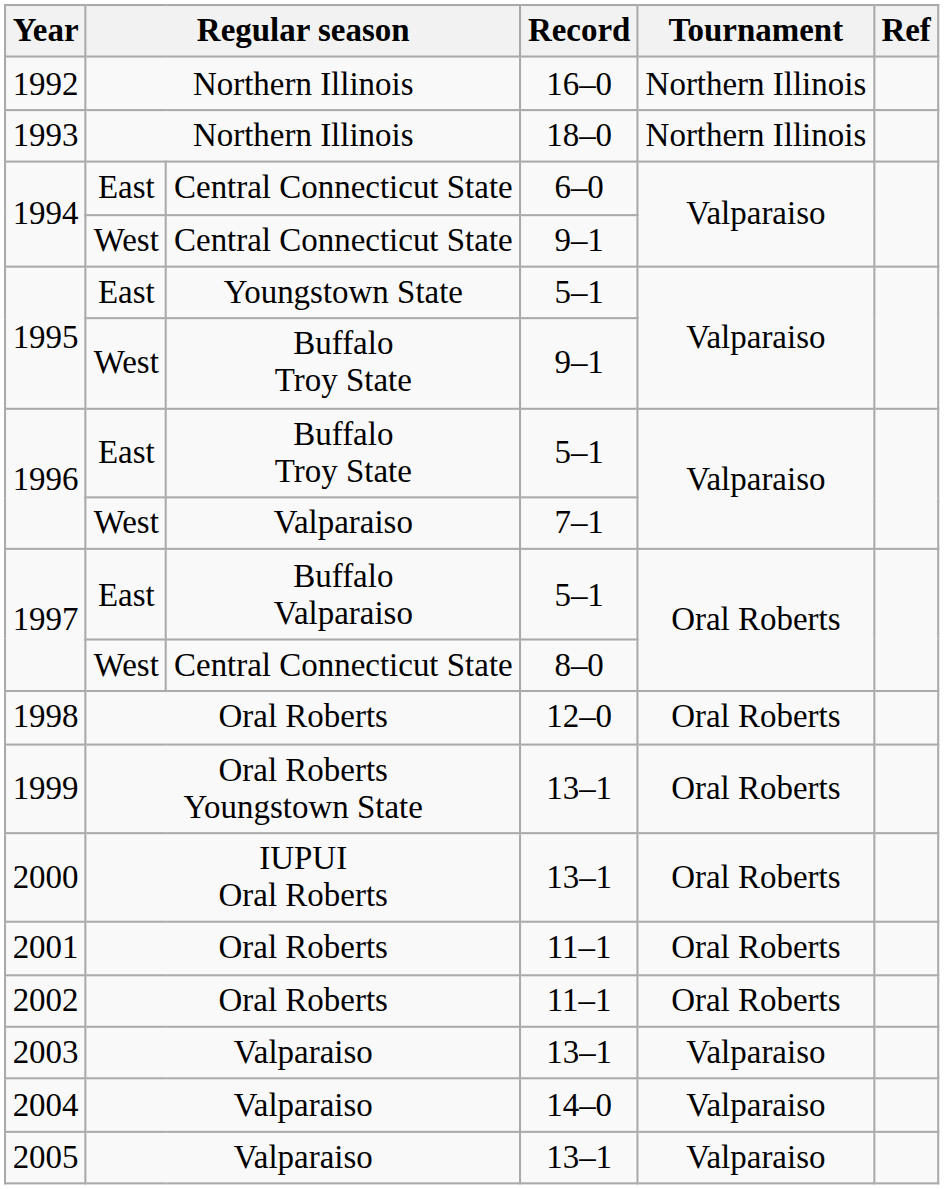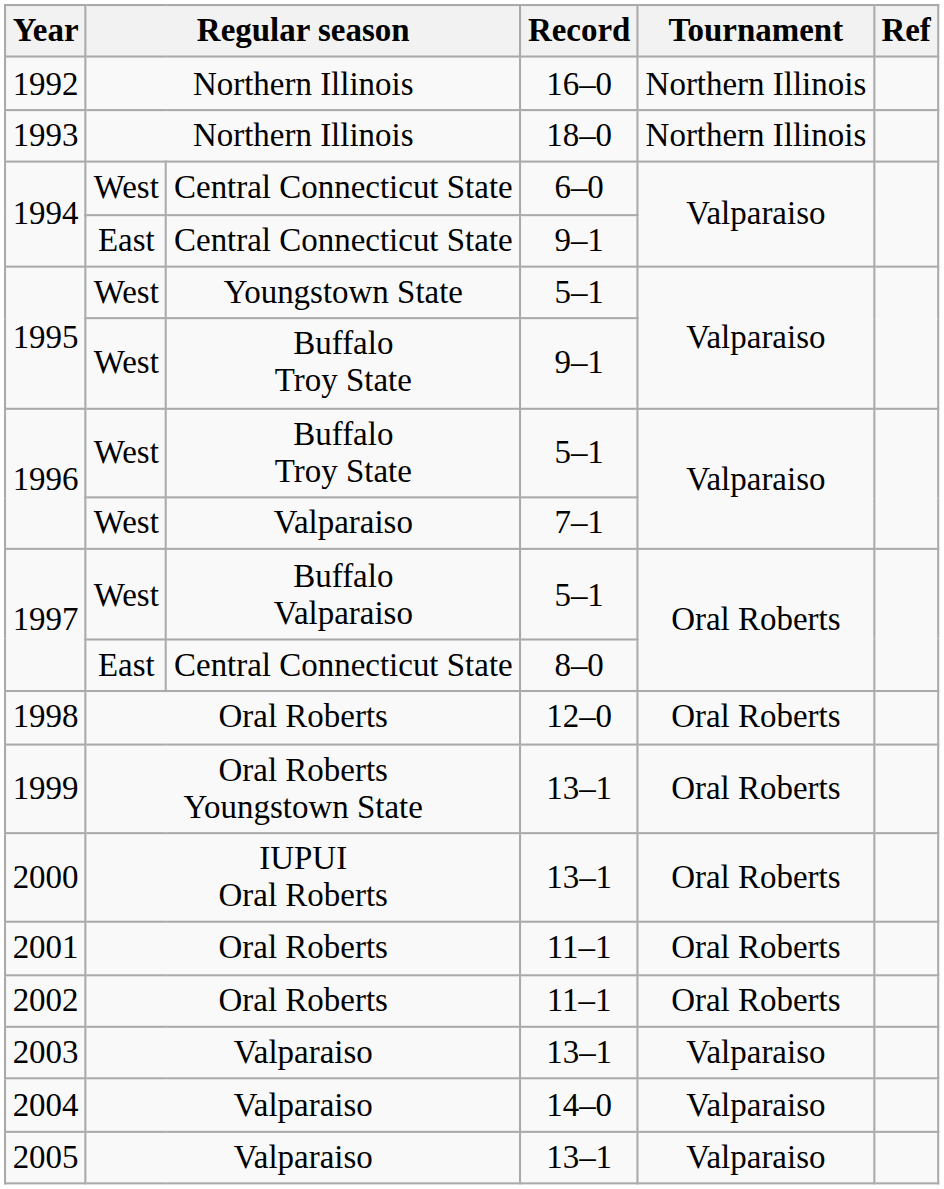 <table class="wikitable" style="text-align:center;" cellspacing="2">
 <tr>
 <th>Year</th>
 <th colspan=2>Regular season</th>
 <th>Record</th>
 <th>Tournament</th>
 <th>Ref</th>
 </tr>
 <tr>
 <td>1992</td>
 <td colspan=2>Northern Illinois</td>
 <td>16–0</td>
 <td>Northern Illinois</td>
 <td></td>
 </tr>
 <tr>
 <td>1993</td>
 <td colspan=2>Northern Illinois</td>
 <td>18–0</td>
 <td>Northern Illinois</td>
 <td></td>
 </tr>
 <tr>
 <td rowspan=2>1994</td>
-<td>East</td>
+<td>West</td>
 <td>Central Connecticut State</td>
 <td>6–0</td>
 <td rowspan=2>Valparaiso</td>
 <td rowspan=2></td>
 </tr>
 <tr>
-<td>West</td>
+<td>East</td>
 <td>Central Connecticut State</td>
 <td>9–1</td>
 </tr>
 <tr>
 <td rowspan=2>1995</td>
-<td>East</td>
+<td>West</td>
 <td>Youngstown State</td>
 <td>5–1</td>
 <td rowspan=2>Valparaiso</td>
 <td rowspan=2></td>
 </tr>
 <tr>
 <td>West</td>
 <td>Buffalo<br>Troy State</td>
 <td>9–1</td>
 </tr>
 <tr>
 <td rowspan=2>1996</td>
-<td>East</td>
+<td>West</td>
 <td>Buffalo<br>Troy State</td>
 <td>5–1</td>
 <td rowspan=2>Valparaiso</td>
 <td rowspan=2></td>
 </tr>
 <tr>
 <td>West</td>
 <td>Valparaiso</td>
 <td>7–1</td>
 </tr>
 <tr>
 <td rowspan=2>1997</td>
-<td>East</td>
+<td>West</td>
 <td>Buffalo<br>Valparaiso</td>
 <td>5–1</td>
 <td rowspan=2>Oral Roberts</td>
 <td rowspan=2></td>
 </tr>
 <tr>
-<td>West</td>
+<td>East</td>
 <td>Central Connecticut State</td>
 <td>8–0</td>
 </tr>
 <tr>
 <td>1998</td>
 <td colspan=2>Oral Roberts</td>
 <td>12–0</td>
 <td>Oral Roberts</td>
 <td></td>
 </tr>
 <tr>
 <td>1999</td>
 <td colspan=2>Oral Roberts<br>Youngstown State</td>
 <td>13–1</td>
 <td>Oral Roberts</td>
 <td></td>
 </tr>
 <tr>
 <td>2000</td>
 <td colspan=2>IUPUI<br>Oral Roberts</td>
 <td>13–1</td>
 <td>Oral Roberts</td>
 <td></td>
 </tr>
 <tr>
 <td>2001</td>
 <td colspan=2>Oral Roberts</td>
 <td>11–1</td>
 <td>Oral Roberts</td>
 <td></td>
 </tr>
 <tr>
 <td>2002</td>
 <td colspan=2>Oral Roberts</td>
 <td>11–1</td>
 <td>Oral Roberts</td>
 <td></td>
 </tr>
 <tr>
 <td>2003</td>
 <td colspan=2>Valparaiso</td>
 <td>13–1</td>
 <td>Valparaiso</td>
 <td></td>
 </tr>
 <tr>
 <td>2004</td>
 <td colspan=2>Valparaiso</td>
 <td>14–0</td>
 <td>Valparaiso</td>
 <td></td>
 </tr>
 <tr>
 <td>2005</td>
 <td colspan=2>Valparaiso</td>
 <td>13–1</td>
 <td>Valparaiso</td>
 <td></td>
 </tr>
 </table>
